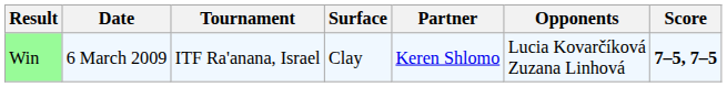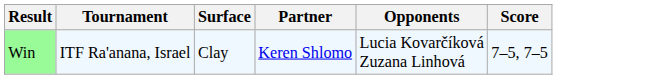 <table class="sortable wikitable">
 <tr>
 <th>Result</th>
-<th>Date</th>
 <th>Tournament</th>
 <th>Surface</th>
 <th>Partner</th>
 <th>Opponents</th>
 <th class="unsortable">Score</th>
 </tr>
 <tr style="background:#f0f8ff;">
 <td style="background:#98fb98;">Win</td>
-<td>6 March 2009</td>
 <td>ITF Ra'anana, Israel</td>
 <td>Clay</td>
 <td> <a href='#'>Keren Shlomo</a></td>
 <td> Lucia Kovarčíková <br>  Zuzana Linhová</td>
-<td><strong>7–5, 7–5</strong></td>
+<td>7–5, 7–5</td>
 </tr>
 </table>
